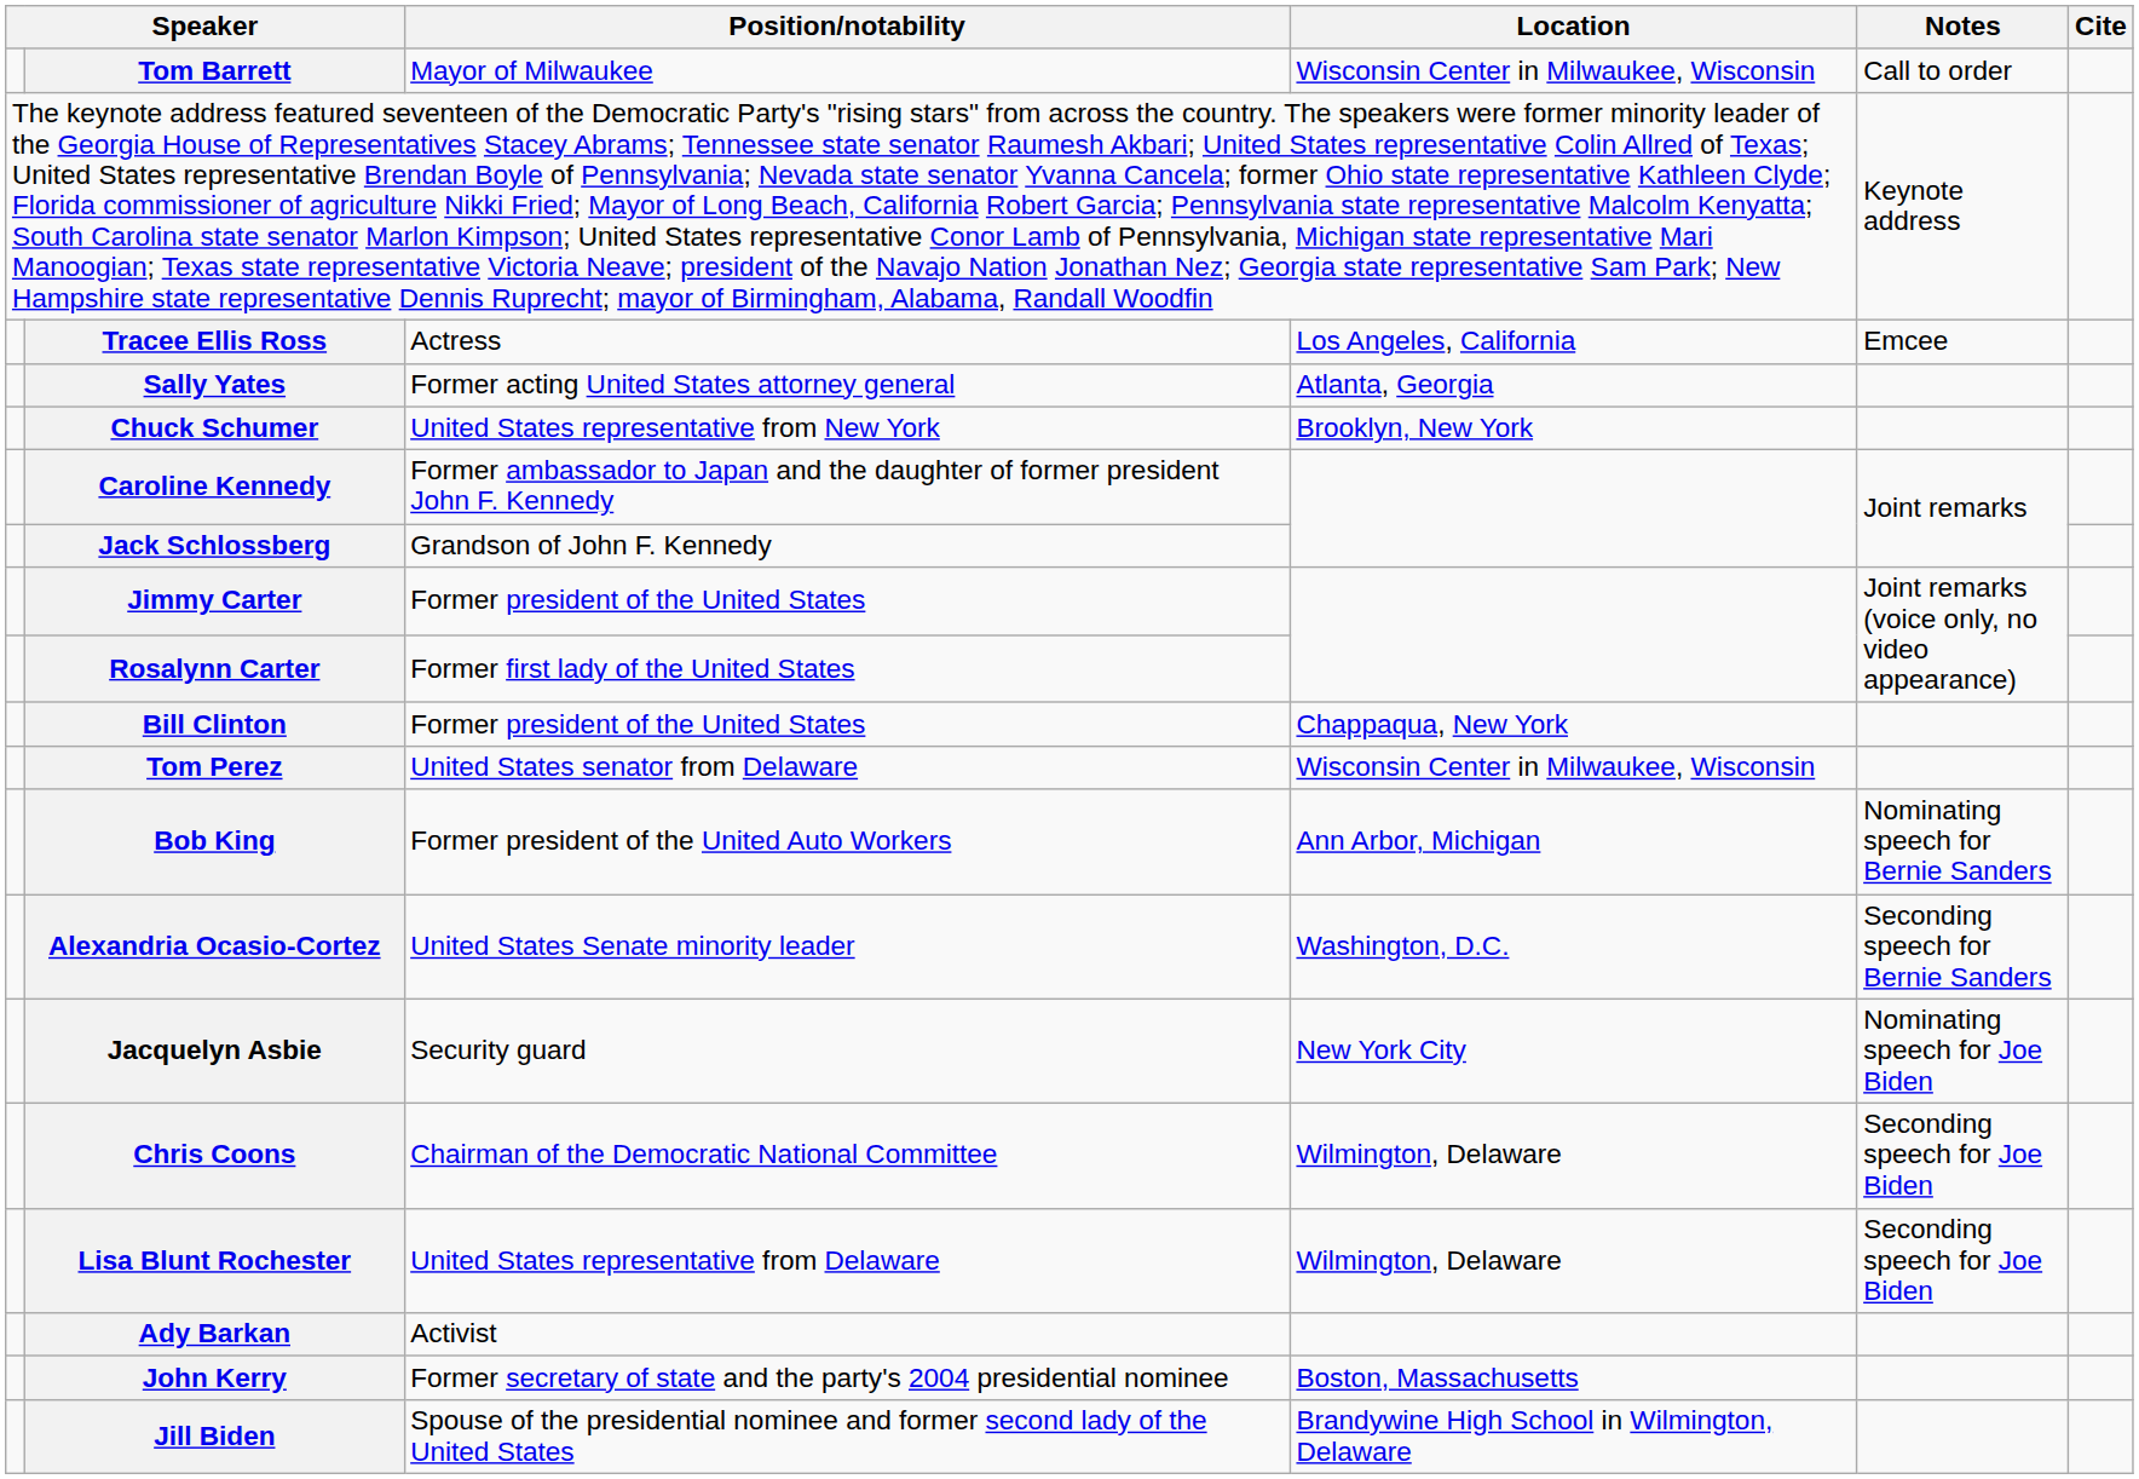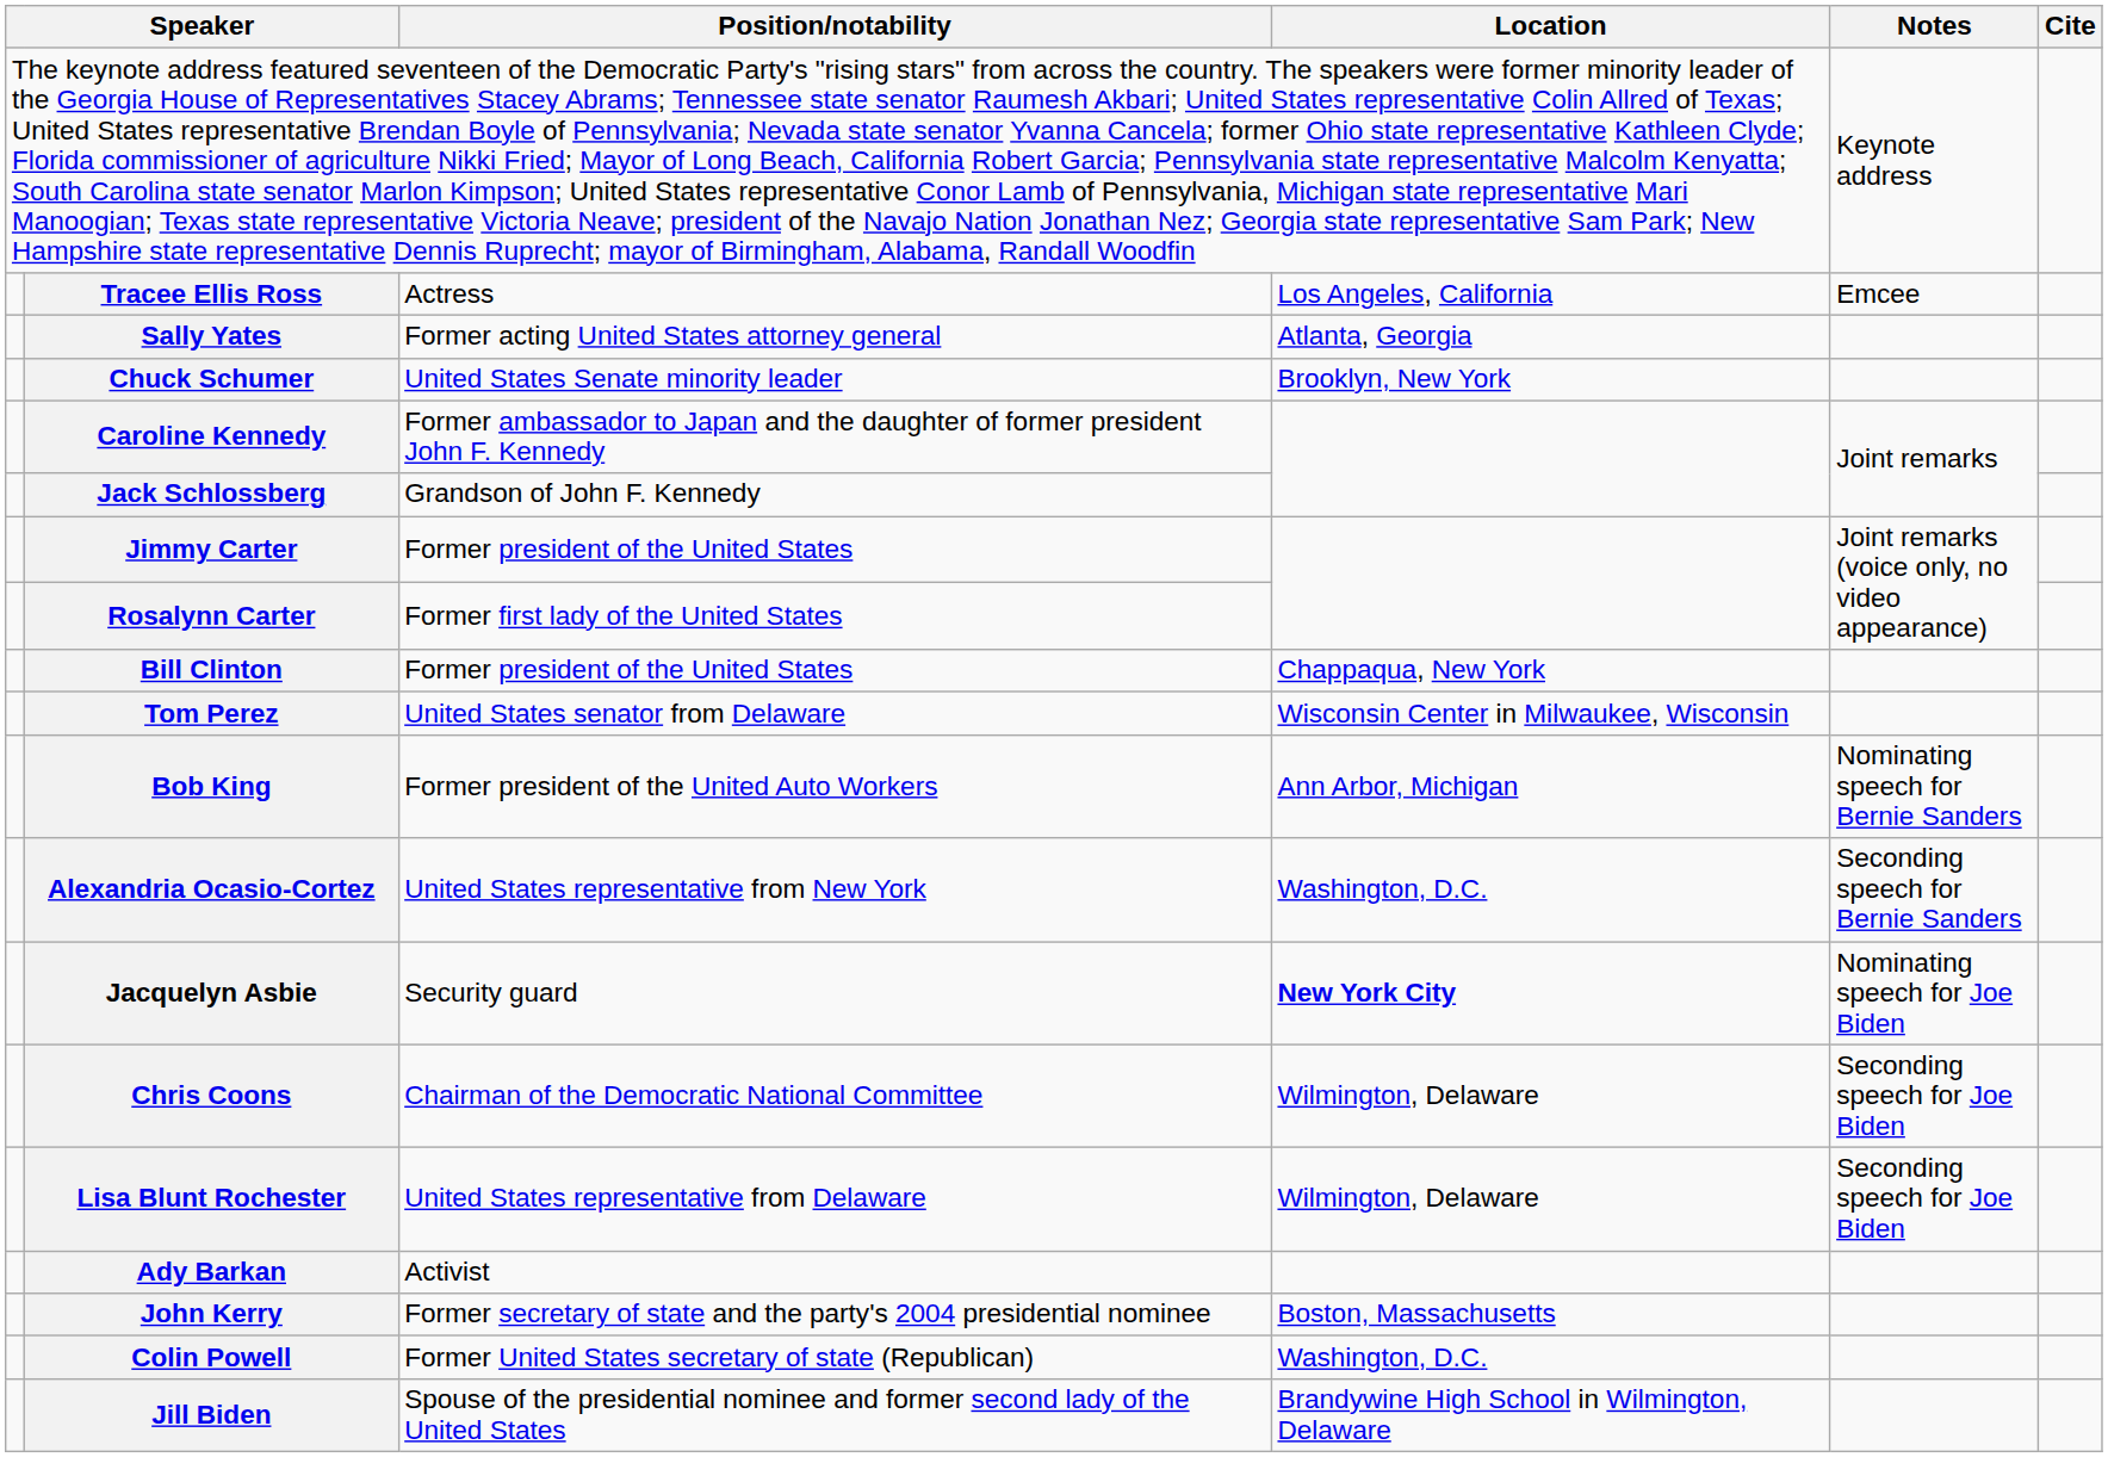 <table class="wikitable plainrowheaders">
 <tr>
 <th scope="col" colspan=2>Speaker</th>
 <th scope="col">Position/notability</th>
 <th scope="col">Location</th>
 <th scope="col">Notes</th>
 <th scope="col">Cite</th>
-</tr>
-<tr>
-<td></td>
-<th scope="row"><a href='#'>Tom Barrett</a></th>
-<td><a href='#'>Mayor of Milwaukee</a></td>
-<td><a href='#'>Wisconsin Center</a> in <a href='#'>Milwaukee</a>, <a href='#'>Wisconsin</a></td>
-<td>Call to order</td>
-<td></td>
 </tr>
 <tr>
 <td colspan=4>The keynote address featured seventeen of the Democratic Party's "rising stars" from across the country. The speakers were former minority leader of the <a href='#'>Georgia House of Representatives</a> <a href='#'>Stacey Abrams</a>; <a href='#'>Tennessee state senator</a> <a href='#'>Raumesh Akbari</a>; <a href='#'>United States representative</a> <a href='#'>Colin Allred</a> of <a href='#'>Texas</a>; United States representative <a href='#'>Brendan Boyle</a> of <a href='#'>Pennsylvania</a>; <a href='#'>Nevada state senator</a> <a href='#'>Yvanna Cancela</a>; former <a href='#'>Ohio state representative</a> <a href='#'>Kathleen Clyde</a>; <a href='#'>Florida commissioner of agriculture</a> <a href='#'>Nikki Fried</a>; <a href='#'>Mayor of Long Beach, California</a> <a href='#'>Robert Garcia</a>; <a href='#'>Pennsylvania state representative</a> <a href='#'>Malcolm Kenyatta</a>; <a href='#'>South Carolina state senator</a> <a href='#'>Marlon Kimpson</a>; United States representative <a href='#'>Conor Lamb</a> of Pennsylvania, <a href='#'>Michigan state representative</a> <a href='#'>Mari Manoogian</a>; <a href='#'>Texas state representative</a> <a href='#'>Victoria Neave</a>; <a href='#'>president</a> of the <a href='#'>Navajo Nation</a> <a href='#'>Jonathan Nez</a>; <a href='#'>Georgia state representative</a> <a href='#'>Sam Park</a>; <a href='#'>New Hampshire state representative</a> <a href='#'>Dennis Ruprecht</a>; <a href='#'>mayor of Birmingham, Alabama</a>, <a href='#'>Randall Woodfin</a></td>
 <td>Keynote address</td>
 <td></td>
 </tr>
 <tr>
 <td></td>
 <th scope="row"><a href='#'>Tracee Ellis Ross</a></th>
 <td>Actress</td>
 <td><a href='#'>Los Angeles</a>, <a href='#'>California</a></td>
 <td>Emcee</td>
 <td></td>
 </tr>
 <tr>
 <td></td>
 <th scope="row"><a href='#'>Sally Yates</a></th>
 <td>Former acting <a href='#'>United States attorney general</a></td>
 <td><a href='#'>Atlanta</a>, <a href='#'>Georgia</a></td>
 <td></td>
 <td></td>
 </tr>
 <tr>
 <td></td>
 <th scope="row"><a href='#'>Chuck Schumer</a></th>
-<td><a href='#'>United States representative</a> from <a href='#'>New York</a></td>
+<td><a href='#'>United States Senate minority leader</a></td>
 <td><a href='#'>Brooklyn, New York</a></td>
 <td></td>
 <td></td>
 </tr>
 <tr>
 <td></td>
 <th scope="row"><a href='#'>Caroline Kennedy</a></th>
 <td>Former <a href='#'>ambassador to Japan</a> and the daughter of former president <a href='#'>John F. Kennedy</a></td>
 <td rowspan=2></td>
 <td rowspan=2>Joint remarks</td>
 <td></td>
 </tr>
 <tr>
 <td></td>
 <th scope="row"><a href='#'>Jack Schlossberg</a></th>
 <td>Grandson of John F. Kennedy</td>
 <td></td>
 </tr>
 <tr>
 <td></td>
 <th scope="row"><a href='#'>Jimmy Carter</a></th>
 <td>Former <a href='#'>president of the United States</a></td>
 <td rowspan=2></td>
 <td rowspan=2>Joint remarks (voice only, no video appearance)</td>
 <td></td>
 </tr>
 <tr>
 <td></td>
 <th scope="row"><a href='#'>Rosalynn Carter</a></th>
 <td>Former <a href='#'>first lady of the United States</a></td>
 <td></td>
 </tr>
 <tr>
 <td></td>
 <th scope="row"><a href='#'>Bill Clinton</a></th>
 <td>Former <a href='#'>president of the United States</a></td>
 <td><a href='#'>Chappaqua</a>, <a href='#'>New York</a></td>
 <td></td>
 <td></td>
 </tr>
 <tr>
 <td></td>
 <th scope="row"><a href='#'>Tom Perez</a></th>
 <td><a href='#'>United States senator</a> from <a href='#'>Delaware</a></td>
 <td><a href='#'>Wisconsin Center</a> in <a href='#'>Milwaukee</a>, <a href='#'>Wisconsin</a></td>
 <td></td>
 <td></td>
 </tr>
 <tr>
 <td></td>
 <th scope="row"><a href='#'>Bob King</a></th>
 <td>Former president of the <a href='#'>United Auto Workers</a></td>
 <td><a href='#'>Ann Arbor, Michigan</a></td>
 <td>Nominating speech for <a href='#'>Bernie Sanders</a></td>
 <td></td>
 </tr>
 <tr>
 <td></td>
 <th scope="row"><a href='#'>Alexandria Ocasio-Cortez</a></th>
-<td><a href='#'>United States Senate minority leader</a></td>
+<td><a href='#'>United States representative</a> from <a href='#'>New York</a></td>
 <td><a href='#'>Washington, D.C.</a></td>
 <td>Seconding speech for <a href='#'>Bernie Sanders</a></td>
 <td></td>
 </tr>
 <tr>
 <td></td>
 <th scope="row">Jacquelyn Asbie</th>
 <td>Security guard</td>
-<td><a href='#'>New York City</a></td>
+<td><strong><a href='#'>New York City</a></strong></td>
 <td>Nominating speech for <a href='#'>Joe Biden</a></td>
 <td></td>
 </tr>
 <tr>
 <td></td>
 <th scope="row"><a href='#'>Chris Coons</a></th>
 <td><a href='#'>Chairman of the Democratic National Committee</a></td>
 <td><a href='#'>Wilmington</a>, Delaware</td>
 <td>Seconding speech for <a href='#'>Joe Biden</a></td>
 <td></td>
 </tr>
 <tr>
 <td></td>
 <th scope="row"><a href='#'>Lisa Blunt Rochester</a></th>
 <td><a href='#'>United States representative</a> from <a href='#'>Delaware</a></td>
 <td><a href='#'>Wilmington</a>, Delaware</td>
 <td>Seconding speech for <a href='#'>Joe Biden</a></td>
 <td></td>
 </tr>
 <tr>
 <td></td>
 <th scope="row"><a href='#'>Ady Barkan</a></th>
 <td>Activist</td>
 <td></td>
 <td></td>
 <td></td>
 </tr>
 <tr>
 <td></td>
 <th scope="row"><a href='#'>John Kerry</a></th>
 <td>Former <a href='#'>secretary of state</a> and the party's <a href='#'>2004</a> presidential nominee</td>
 <td><a href='#'>Boston, Massachusetts</a></td>
 <td></td>
 <td></td>
 </tr>
 <tr>
 <td></td>
+<th scope="row"><a href='#'>Colin Powell</a></th>
+<td>Former <a href='#'>United States secretary of state</a> (Republican)</td>
+<td><a href='#'>Washington, D.C.</a></td>
+<td></td>
+<td></td>
+</tr>
+<tr>
+<td></td>
 <th scope="row"><a href='#'>Jill Biden</a></th>
 <td>Spouse of the presidential nominee and former <a href='#'>second lady of the United States</a></td>
 <td><a href='#'>Brandywine High School</a> in <a href='#'>Wilmington, Delaware</a></td>
 <td></td>
 <td></td>
 </tr>
 </table>
